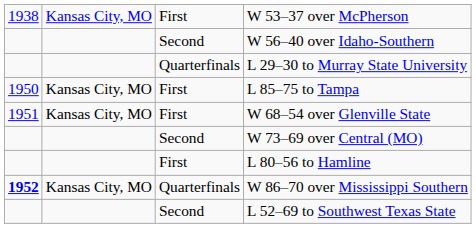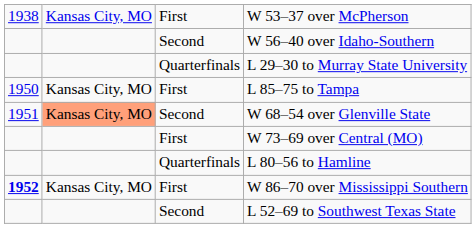 <table class="wikitable">
 <tr>
 <td><a href='#'>1938</a></td>
 <td><a href='#'>Kansas City, MO</a></td>
 <td>First</td>
 <td>W 53–37 over <a href='#'>McPherson</a></td>
 </tr>
 <tr>
 <td></td>
 <td></td>
 <td>Second</td>
 <td>W 56–40 over <a href='#'>Idaho-Southern</a></td>
 </tr>
 <tr>
 <td></td>
 <td></td>
 <td>Quarterfinals</td>
 <td>L 29–30 to <a href='#'>Murray State University</a></td>
 </tr>
 <tr>
 <td><a href='#'>1950</a></td>
 <td>Kansas City, MO</td>
 <td>First</td>
 <td>L 85–75 to <a href='#'>Tampa</a></td>
 </tr>
 <tr>
 <td><a href='#'>1951</a></td>
-<td>Kansas City, MO</td>
-<td>First</td>
+<td style="background: lightsalmon;">Kansas City, MO</td>
+<td>Second</td>
 <td>W 68–54 over <a href='#'>Glenville State</a></td>
 </tr>
 <tr>
 <td></td>
 <td></td>
-<td>Second</td>
+<td>First</td>
 <td>W 73–69 over <a href='#'>Central (MO)</a></td>
 </tr>
 <tr>
 <td></td>
 <td></td>
-<td>First</td>
+<td>Quarterfinals</td>
 <td>L 80–56 to <a href='#'>Hamline</a></td>
 </tr>
 <tr>
 <td><strong><a href='#'>1952</a></strong></td>
 <td>Kansas City, MO</td>
-<td>Quarterfinals</td>
+<td>First</td>
 <td>W 86–70 over <a href='#'>Mississippi Southern</a></td>
 </tr>
 <tr>
 <td></td>
 <td></td>
 <td>Second</td>
 <td>L 52–69 to <a href='#'>Southwest Texas State</a></td>
 </tr>
 </table>
